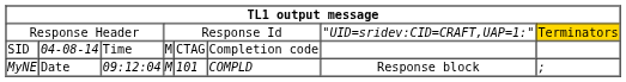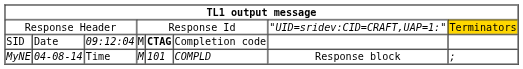 <table border=1 cellspacing=0>
 <tr>
 <td colspan=8 align=center><strong>TL1 output message</strong></td>
 </tr>
 <tr>
 <td colspan=3 align=center>Response Header</td>
 <td colspan=3 align=center>Response Id</td>
 <td><em>"UID=sridev:CID=CRAFT,UAP=1:"</em></td>
 <td colspan=1 align=center style="background: gold;">Terminators</td>
 </tr>
 <tr>
 <td>SID</td>
-<td><em>04-08-14</em></td>
-<td>Time</td>
+<td>Date</td>
+<td><em>09:12:04</em></td>
 <td>M</td>
-<td>CTAG</td>
+<td><strong>CTAG</strong></td>
 <td>Completion code</td>
 <td></td>
 <td></td>
 </tr>
 <tr>
 <td><em>MyNE</em></td>
-<td>Date</td>
-<td><em>09:12:04</em></td>
+<td><em>04-08-14</em></td>
+<td>Time</td>
 <td><em>M</em></td>
 <td><em>101</em></td>
 <td><em>COMPLD</em></td>
 <td colspan=1 align=center>Response block</td>
 <td><em>;</em></td>
 </tr>
 </table>
